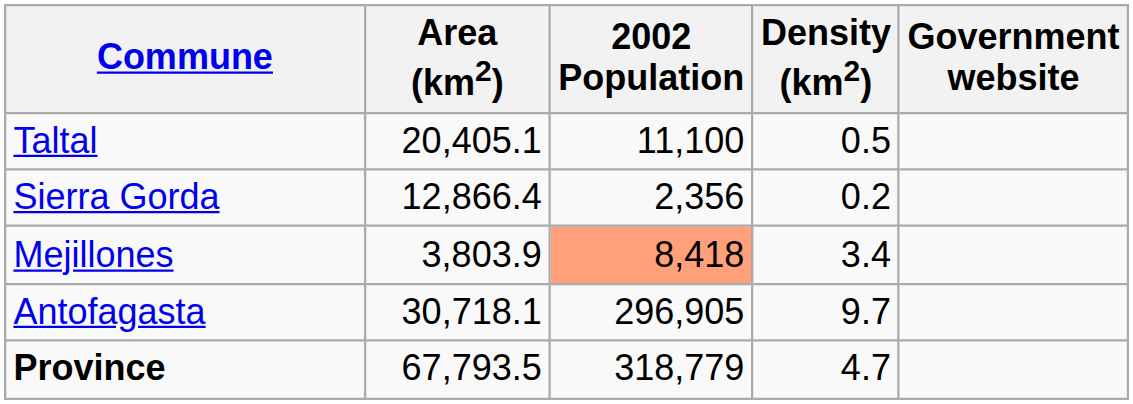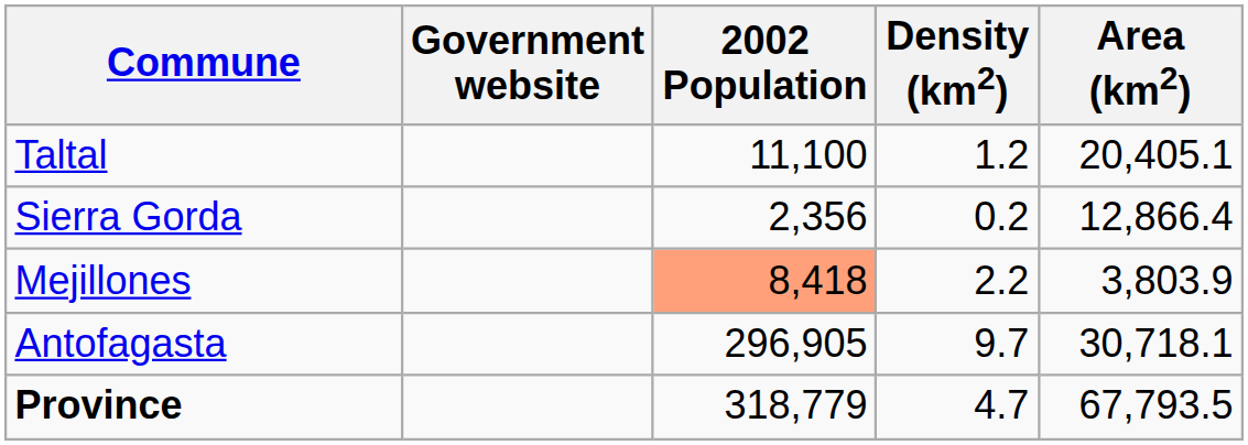 <table class="wikitable sortable" width="500" style="text-align: left">
 <tr>
 <th scope="col"><a href='#'>Commune</a></th>
-<th scope="col" width="75" class="unsortable">Area (km<sup>2</sup>)</th>
+<th scope="col" width="25" class="unsortable">Government<br>website</th>
 <th scope="col" width="25">2002<br>Population</th>
 <th scope="col" width="25">Density<br>(km<sup>2</sup>)</th>
-<th scope="col" width="25" class="unsortable">Government<br>website</th>
+<th scope="col" width="75" class="unsortable">Area (km<sup>2</sup>)</th>
 </tr>
 <tr>
 <td><a href='#'>Taltal</a></td>
+<td align="right"></td>
+<td align="right">11,100</td>
+<td align="right">1.2</td>
 <td align="right">20,405.1</td>
-<td align="right">11,100</td>
-<td align="right">0.5</td>
-<td align="right"></td>
 </tr>
 <tr>
 <td><a href='#'>Sierra Gorda</a></td>
-<td align="right">12,866.4</td>
+<td align="right"></td>
 <td align="right">2,356</td>
 <td align="right">0.2</td>
-<td align="right"></td>
+<td align="right">12,866.4</td>
 </tr>
 <tr>
 <td><a href='#'>Mejillones</a></td>
+<td align="right"></td>
+<td align="right" style="background: lightsalmon;">8,418</td>
+<td align="right">2.2</td>
 <td align="right">3,803.9</td>
-<td align="right" style="background: lightsalmon;">8,418</td>
-<td align="right">3.4</td>
-<td align="right"></td>
 </tr>
 <tr>
 <td><a href='#'>Antofagasta</a><br></td>
-<td align="right">30,718.1</td>
+<td align="right"></td>
 <td align="right">296,905</td>
 <td align="right">9.7</td>
-<td align="right"></td>
+<td align="right">30,718.1</td>
 </tr>
 <tr>
 <td align="left"><strong>Province</strong></td>
-<td align="right">67,793.5</td>
+<td align="right"></td>
 <td align="right">318,779</td>
 <td align="right">4.7</td>
-<td align="right"></td>
+<td align="right">67,793.5</td>
 </tr>
 </table>
